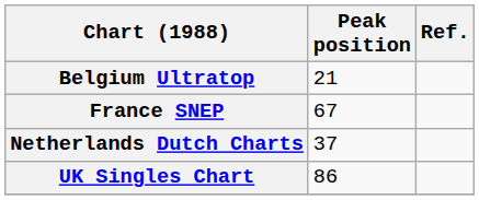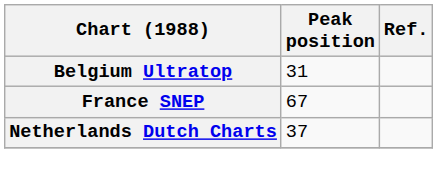 <table class="wikitable sortable plainrowheaders">
 <tr>
 <th scope="col">Chart (1988)</th>
 <th scope="col">Peak<br>position</th>
 <th scope="col">Ref.</th>
 </tr>
 <tr>
 <th scope="row">Belgium <a href='#'>Ultratop</a></th>
-<td>21</td>
+<td>31</td>
 <td></td>
 </tr>
 <tr>
 <th scope="row">France <a href='#'>SNEP</a></th>
 <td>67</td>
 <td></td>
 </tr>
 <tr>
 <th scope="row">Netherlands <a href='#'>Dutch Charts</a></th>
 <td>37</td>
 <td></td>
 </tr>
 <tr>
-<th scope="row"><a href='#'>UK Singles Chart</a></th>
-<td>86</td>
-<td></td>
-</tr>
-<tr>
 </tr>
 </table>
